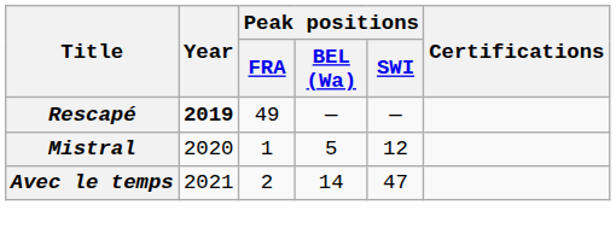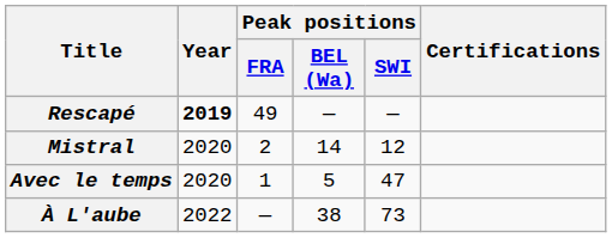 <table class="wikitable plainrowheaders" style="text-align:center">
 <tr>
 <th scope="col" rowspan="2">Title</th>
 <th scope="col" rowspan="2">Year</th>
 <th scope="col" colspan="3">Peak positions</th>
 <th scope="col" rowspan="2">Certifications</th>
 </tr>
 <tr>
 <th scope="col"><a href='#'>FRA</a><br></th>
 <th scope="col"><a href='#'>BEL <br>(Wa)</a><br></th>
 <th scope="col"><a href='#'>SWI</a><br></th>
 </tr>
 <tr>
 <th scope="row"><em>Rescapé</em></th>
 <td><strong>2019</strong></td>
 <td>49</td>
 <td>—</td>
 <td>—</td>
 <td></td>
 </tr>
 <tr>
 <th scope="row"><em>Mistral</em></th>
 <td>2020</td>
-<td>1</td>
-<td>5</td>
+<td>2</td>
+<td>14</td>
 <td>12</td>
 <td></td>
 </tr>
 <tr>
 <th scope="row"><em>Avec le temps</em></th>
-<td>2021</td>
-<td>2</td>
-<td>14</td>
+<td>2020</td>
+<td>1</td>
+<td>5</td>
 <td>47</td>
 <td></td>
 </tr>
+<tr>
+<th scope="row"><em>À L'aube</em></th>
+<td>2022</td>
+<td>—</td>
+<td>38</td>
+<td>73</td>
+<td></td>
+</tr>
 </table>
